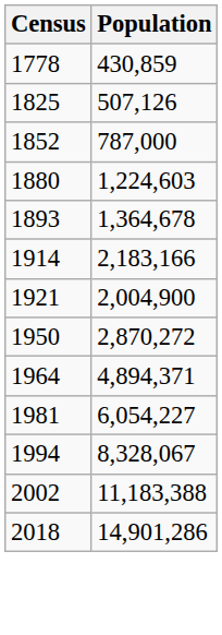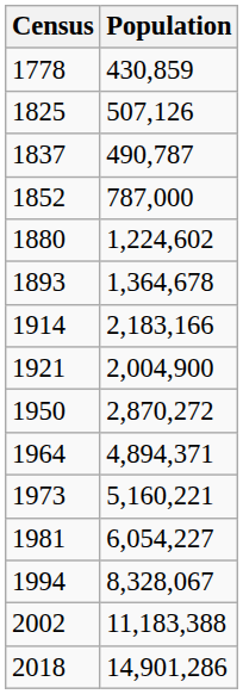 <table class="wikitable">
 <tr>
 <th>Census</th>
 <th>Population</th>
 </tr>
 <tr>
 <td>1778</td>
 <td>430,859</td>
 </tr>
 <tr>
 <td>1825</td>
 <td>507,126</td>
 </tr>
 <tr>
+<td>1837</td>
+<td>490,787</td>
+</tr>
+<tr>
 <td>1852</td>
 <td>787,000</td>
 </tr>
 <tr>
 <td>1880</td>
-<td>1,224,603</td>
+<td>1,224,602</td>
 </tr>
 <tr>
 <td>1893</td>
 <td>1,364,678</td>
 </tr>
 <tr>
 <td>1914</td>
 <td>2,183,166</td>
 </tr>
 <tr>
 <td>1921</td>
 <td>2,004,900</td>
 </tr>
 <tr>
 <td>1950</td>
 <td>2,870,272</td>
 </tr>
 <tr>
 <td>1964</td>
 <td>4,894,371</td>
 </tr>
 <tr>
+<td>1973</td>
+<td>5,160,221</td>
+</tr>
+<tr>
 <td>1981</td>
 <td>6,054,227</td>
 </tr>
 <tr>
 <td>1994</td>
 <td>8,328,067</td>
 </tr>
 <tr>
 <td>2002</td>
 <td>11,183,388</td>
 </tr>
 <tr>
 <td>2018</td>
 <td>14,901,286</td>
 </tr>
 </table>
